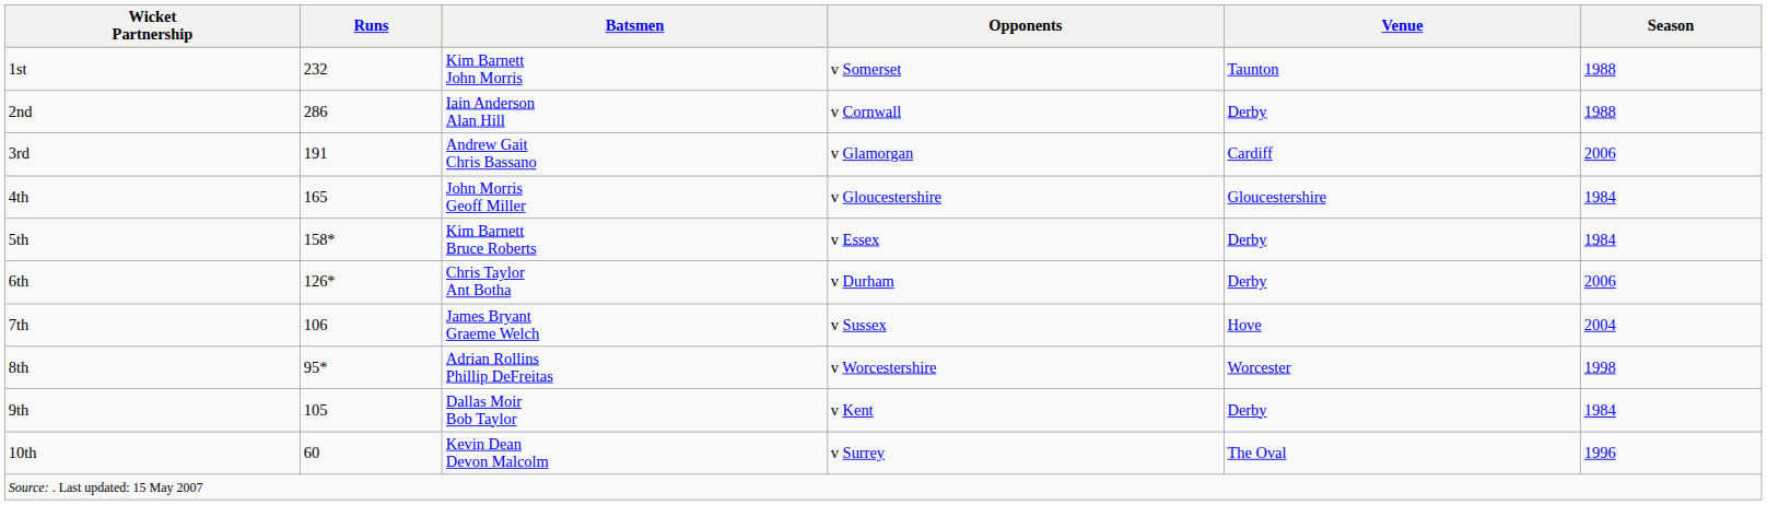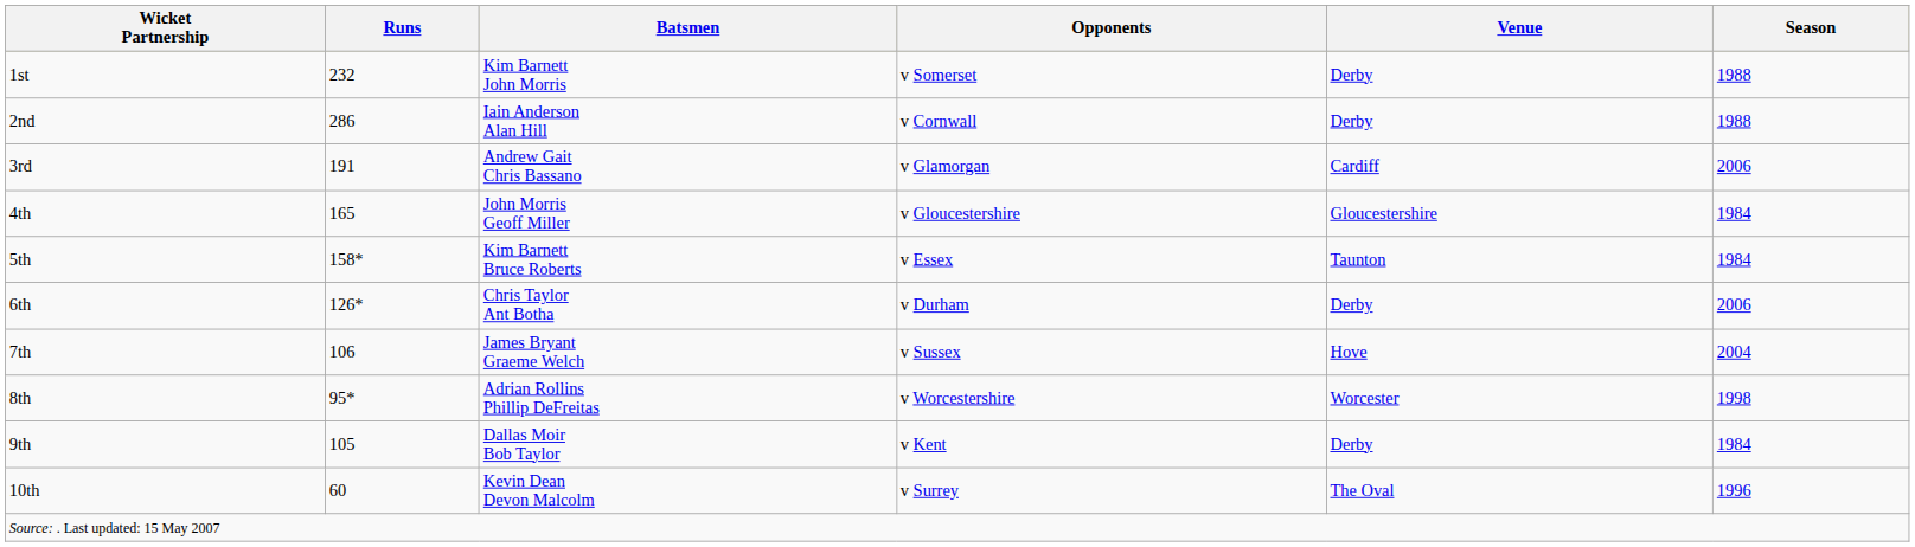 <table class="wikitable" width=90%>
 <tr bgcolor=#bdb76b>
 <th>Wicket<br>Partnership</th>
 <th><a href='#'>Runs</a></th>
 <th><a href='#'>Batsmen</a></th>
 <th>Opponents</th>
 <th><a href='#'>Venue</a></th>
 <th>Season</th>
 </tr>
 <tr>
 <td>1st</td>
 <td>232</td>
 <td> <a href='#'>Kim Barnett</a><br> <a href='#'>John Morris</a></td>
 <td>v <a href='#'>Somerset</a></td>
-<td><a href='#'>Taunton</a></td>
+<td><a href='#'>Derby</a></td>
 <td><a href='#'>1988</a></td>
 </tr>
 <tr>
 <td>2nd</td>
 <td>286</td>
 <td> <a href='#'>Iain Anderson</a><br> <a href='#'>Alan Hill</a></td>
 <td>v <a href='#'>Cornwall</a></td>
 <td><a href='#'>Derby</a></td>
 <td><a href='#'>1988</a></td>
 </tr>
 <tr>
 <td>3rd</td>
 <td>191</td>
 <td> <a href='#'>Andrew Gait</a><br> <a href='#'>Chris Bassano</a></td>
 <td>v <a href='#'>Glamorgan</a></td>
 <td><a href='#'>Cardiff</a></td>
 <td><a href='#'>2006</a></td>
 </tr>
 <tr>
 <td>4th</td>
 <td>165</td>
 <td> <a href='#'>John Morris</a><br> <a href='#'>Geoff Miller</a></td>
 <td>v <a href='#'>Gloucestershire</a></td>
 <td><a href='#'>Gloucestershire</a></td>
 <td><a href='#'>1984</a></td>
 </tr>
 <tr>
 <td>5th</td>
 <td>158*</td>
 <td> <a href='#'>Kim Barnett</a><br> <a href='#'>Bruce Roberts</a></td>
 <td>v <a href='#'>Essex</a></td>
-<td><a href='#'>Derby</a></td>
+<td><a href='#'>Taunton</a></td>
 <td><a href='#'>1984</a></td>
 </tr>
 <tr )>
 <td>6th</td>
 <td>126*</td>
 <td> <a href='#'>Chris Taylor</a><br> <a href='#'>Ant Botha</a></td>
 <td>v <a href='#'>Durham</a></td>
 <td><a href='#'>Derby</a></td>
 <td><a href='#'>2006</a></td>
 </tr>
 <tr>
 <td>7th</td>
 <td>106</td>
 <td> <a href='#'>James Bryant</a><br> <a href='#'>Graeme Welch</a></td>
 <td>v <a href='#'>Sussex</a></td>
 <td><a href='#'>Hove</a></td>
 <td><a href='#'>2004</a></td>
 </tr>
 <tr>
 <td>8th</td>
 <td>95*</td>
 <td> <a href='#'>Adrian Rollins</a><br> <a href='#'>Phillip DeFreitas</a></td>
 <td>v <a href='#'>Worcestershire</a></td>
 <td><a href='#'>Worcester</a></td>
 <td><a href='#'>1998</a></td>
 </tr>
 <tr>
 <td>9th</td>
 <td>105</td>
 <td> <a href='#'>Dallas Moir</a><br> <a href='#'>Bob Taylor</a></td>
 <td>v <a href='#'>Kent</a></td>
 <td><a href='#'>Derby</a></td>
 <td><a href='#'>1984</a></td>
 </tr>
 <tr>
 <td>10th</td>
 <td>60</td>
 <td> <a href='#'>Kevin Dean</a><br> <a href='#'>Devon Malcolm</a></td>
 <td>v <a href='#'>Surrey</a></td>
 <td><a href='#'>The Oval</a></td>
 <td><a href='#'>1996</a></td>
 </tr>
 <tr>
 <td colspan=6><small><em>Source: </em>. Last updated: 15 May 2007</small></td>
 </tr>
 </table>
